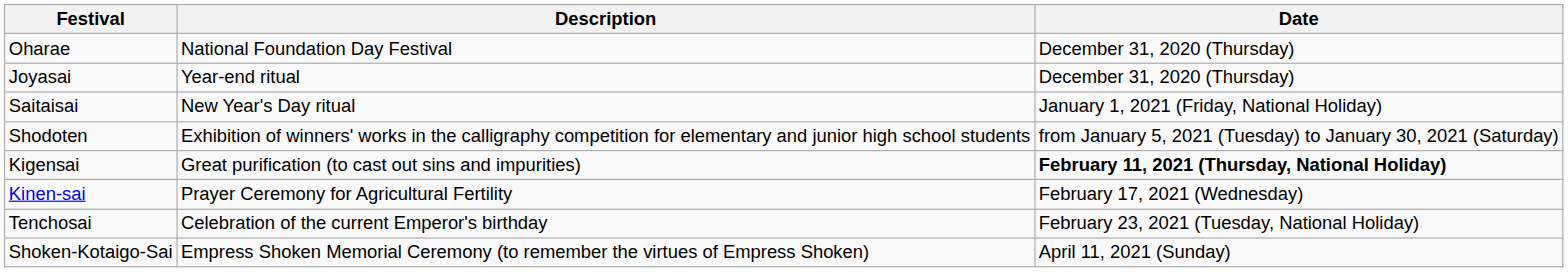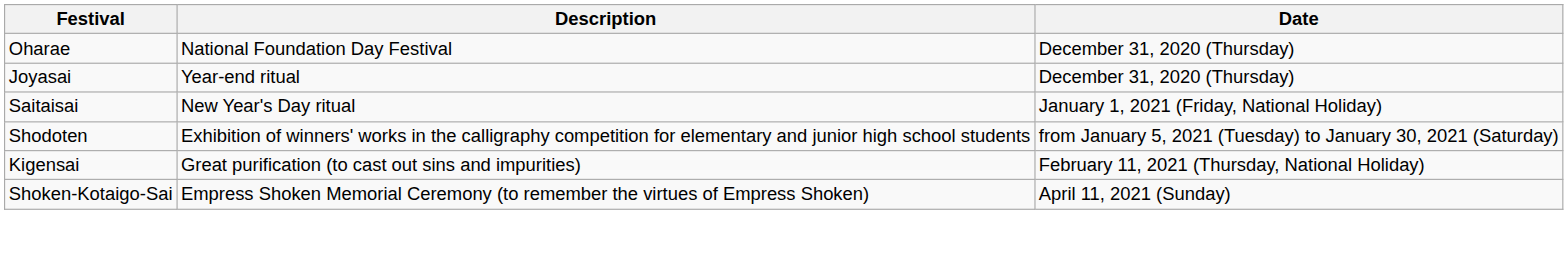 <table class="wikitable">
 <tr>
 <th>Festival</th>
 <th>Description</th>
 <th>Date</th>
 </tr>
 <tr>
 <td>Oharae</td>
 <td>National Foundation Day Festival</td>
 <td>December 31, 2020 (Thursday)</td>
 </tr>
 <tr>
 <td>Joyasai</td>
 <td>Year-end ritual</td>
 <td>December 31, 2020 (Thursday)</td>
 </tr>
 <tr>
 <td>Saitaisai</td>
 <td>New Year's Day ritual</td>
 <td>January 1, 2021 (Friday, National Holiday)</td>
 </tr>
 <tr>
 <td>Shodoten</td>
 <td>Exhibition of winners' works in the calligraphy competition for elementary and junior high school students</td>
 <td>from January 5, 2021 (Tuesday) to January 30, 2021 (Saturday)</td>
 </tr>
 <tr>
 <td>Kigensai</td>
 <td>Great purification (to cast out sins and impurities)</td>
-<td><strong>February 11, 2021 (Thursday, National Holiday)</strong></td>
-</tr>
-<tr>
-<td><a href='#'>Kinen-sai</a></td>
-<td>Prayer Ceremony for Agricultural Fertility</td>
-<td>February 17, 2021 (Wednesday)</td>
-</tr>
-<tr>
-<td>Tenchosai</td>
-<td>Celebration of the current Emperor's birthday</td>
-<td>February 23, 2021 (Tuesday, National Holiday)</td>
+<td>February 11, 2021 (Thursday, National Holiday)</td>
 </tr>
 <tr>
 <td>Shoken-Kotaigo-Sai</td>
 <td>Empress Shoken Memorial Ceremony (to remember the virtues of Empress Shoken)</td>
 <td>April 11, 2021 (Sunday)</td>
 </tr>
 </table>
